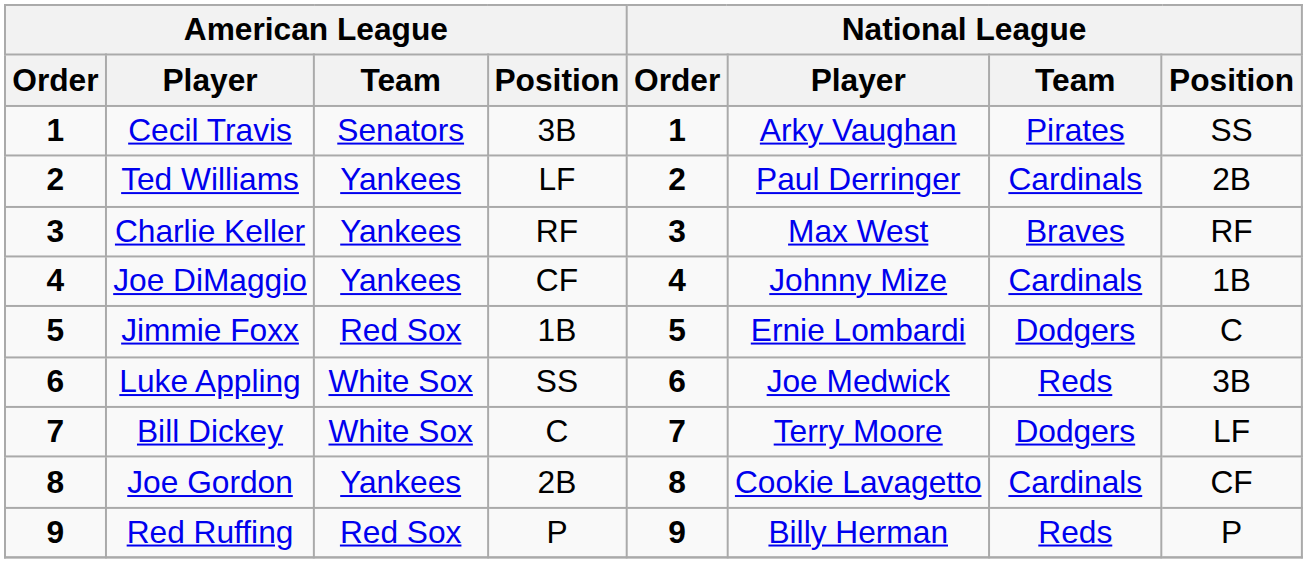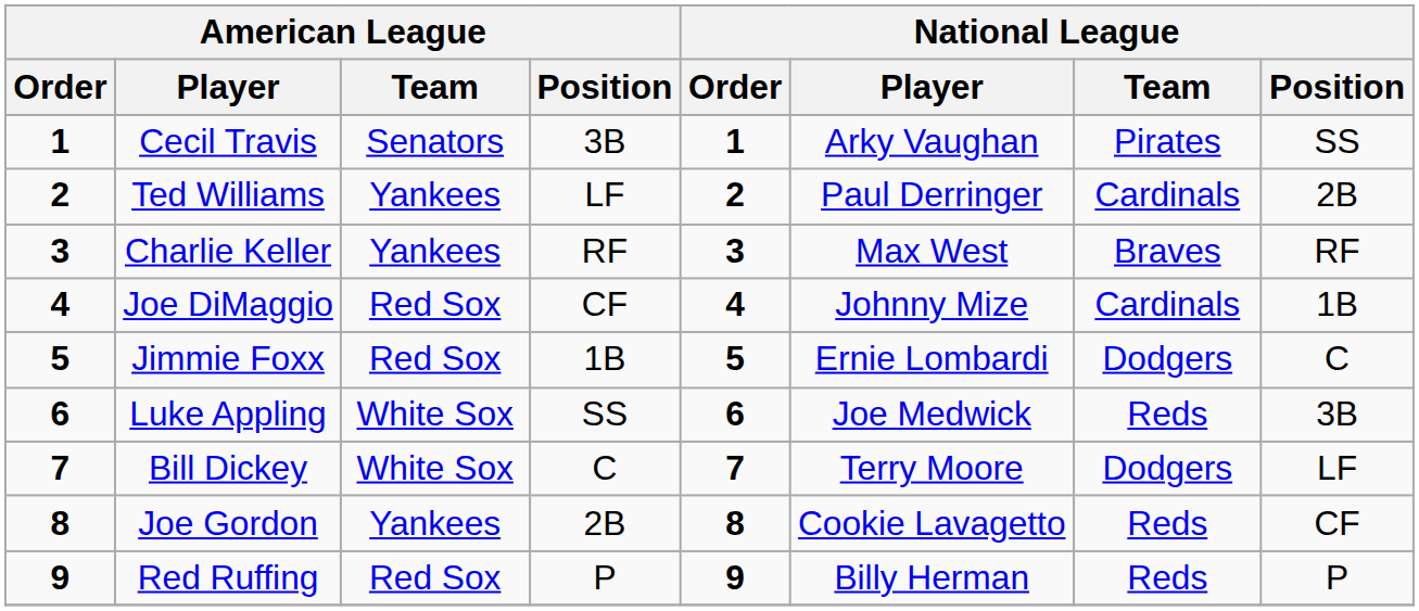 <table class="wikitable" style="font-size: 100%; text-align:center;">
 <tr>
 <th colspan="4">American League</th>
 <th colspan="4">National League</th>
 </tr>
 <tr>
 <th>Order</th>
 <th>Player</th>
 <th width="80">Team</th>
 <th>Position</th>
 <th>Order</th>
 <th>Player</th>
 <th width="80">Team</th>
 <th>Position</th>
 </tr>
 <tr>
 <td><strong>1</strong></td>
 <td><a href='#'>Cecil Travis</a></td>
 <td><a href='#'>Senators</a></td>
 <td>3B</td>
 <td><strong>1</strong></td>
 <td><a href='#'>Arky Vaughan</a></td>
 <td><a href='#'>Pirates</a></td>
 <td>SS</td>
 </tr>
 <tr>
 <td><strong>2</strong></td>
 <td><a href='#'>Ted Williams</a></td>
 <td><a href='#'>Yankees</a></td>
 <td>LF</td>
 <td><strong>2</strong></td>
 <td><a href='#'>Paul Derringer</a></td>
 <td><a href='#'>Cardinals</a></td>
 <td>2B</td>
 </tr>
 <tr>
 <td><strong>3</strong></td>
 <td><a href='#'>Charlie Keller</a></td>
 <td><a href='#'>Yankees</a></td>
 <td>RF</td>
 <td><strong>3</strong></td>
 <td><a href='#'>Max West</a></td>
 <td><a href='#'>Braves</a></td>
 <td>RF</td>
 </tr>
 <tr>
 <td><strong>4</strong></td>
 <td><a href='#'>Joe DiMaggio</a></td>
-<td><a href='#'>Yankees</a></td>
+<td><a href='#'>Red Sox</a></td>
 <td>CF</td>
 <td><strong>4</strong></td>
 <td><a href='#'>Johnny Mize</a></td>
 <td><a href='#'>Cardinals</a></td>
 <td>1B</td>
 </tr>
 <tr>
 <td><strong>5</strong></td>
 <td><a href='#'>Jimmie Foxx</a></td>
 <td><a href='#'>Red Sox</a></td>
 <td>1B</td>
 <td><strong>5</strong></td>
 <td><a href='#'>Ernie Lombardi</a></td>
 <td><a href='#'>Dodgers</a></td>
 <td>C</td>
 </tr>
 <tr>
 <td><strong>6</strong></td>
 <td><a href='#'>Luke Appling</a></td>
 <td><a href='#'>White Sox</a></td>
 <td>SS</td>
 <td><strong>6</strong></td>
 <td><a href='#'>Joe Medwick</a></td>
 <td><a href='#'>Reds</a></td>
 <td>3B</td>
 </tr>
 <tr>
 <td><strong>7</strong></td>
 <td><a href='#'>Bill Dickey</a></td>
 <td><a href='#'>White Sox</a></td>
 <td>C</td>
 <td><strong>7</strong></td>
 <td><a href='#'>Terry Moore</a></td>
 <td><a href='#'>Dodgers</a></td>
 <td>LF</td>
 </tr>
 <tr>
 <td><strong>8</strong></td>
 <td><a href='#'>Joe Gordon</a></td>
 <td><a href='#'>Yankees</a></td>
 <td>2B</td>
 <td><strong>8</strong></td>
 <td><a href='#'>Cookie Lavagetto</a></td>
-<td><a href='#'>Cardinals</a></td>
+<td><a href='#'>Reds</a></td>
 <td>CF</td>
 </tr>
 <tr>
 <td><strong>9</strong></td>
 <td><a href='#'>Red Ruffing</a></td>
 <td><a href='#'>Red Sox</a></td>
 <td>P</td>
 <td><strong>9</strong></td>
 <td><a href='#'>Billy Herman</a></td>
 <td><a href='#'>Reds</a></td>
 <td>P</td>
 </tr>
 <tr>
 </tr>
 </table>
